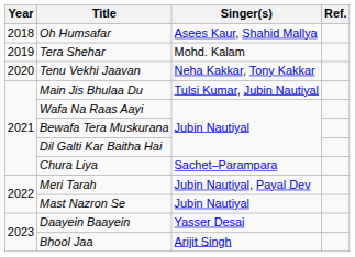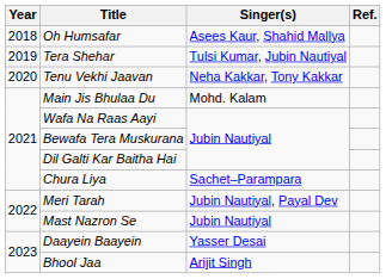 <table class="wikitable">
 <tr>
 <th>Year</th>
 <th>Title</th>
 <th>Singer(s)</th>
 <th>Ref.</th>
 </tr>
 <tr>
 <td>2018</td>
 <td><em>Oh Humsafar</em></td>
 <td><a href='#'>Asees Kaur</a>, <a href='#'>Shahid Mallya</a></td>
 <td></td>
 </tr>
 <tr>
 <td>2019</td>
 <td><em>Tera Shehar</em></td>
-<td>Mohd. Kalam</td>
+<td><a href='#'>Tulsi Kumar</a>, <a href='#'>Jubin Nautiyal</a></td>
 <td></td>
 </tr>
 <tr>
 <td>2020</td>
 <td><em>Tenu Vekhi Jaavan</em></td>
 <td><a href='#'>Neha Kakkar</a>, <a href='#'>Tony Kakkar</a></td>
 <td></td>
 </tr>
 <tr>
 <td rowspan="5">2021</td>
 <td><em>Main Jis Bhulaa Du</em></td>
-<td><a href='#'>Tulsi Kumar</a>, <a href='#'>Jubin Nautiyal</a></td>
+<td>Mohd. Kalam</td>
 <td></td>
 </tr>
 <tr>
 <td><em>Wafa Na Raas Aayi</em></td>
 <td rowspan="3"><a href='#'>Jubin Nautiyal</a></td>
 <td></td>
 </tr>
 <tr>
 <td><em>Bewafa Tera Muskurana</em></td>
 <td></td>
 </tr>
 <tr>
 <td><em>Dil Galti Kar Baitha Hai</em></td>
 <td></td>
 </tr>
 <tr>
 <td><em>Chura Liya</em></td>
 <td><a href='#'>Sachet–Parampara</a></td>
 <td></td>
 </tr>
 <tr>
 <td rowspan="2">2022</td>
 <td><em>Meri Tarah</em></td>
 <td><a href='#'>Jubin Nautiyal</a>, <a href='#'>Payal Dev</a></td>
 <td></td>
 </tr>
 <tr>
 <td><em>Mast Nazron Se</em></td>
 <td><a href='#'>Jubin Nautiyal</a></td>
 <td></td>
 </tr>
 <tr>
 <td rowspan="2">2023</td>
 <td><em>Daayein Baayein</em></td>
 <td><a href='#'>Yasser Desai</a></td>
 <td></td>
 </tr>
 <tr>
 <td><em>Bhool Jaa</em></td>
 <td><a href='#'>Arijit Singh</a></td>
 <td></td>
 </tr>
 </table>
